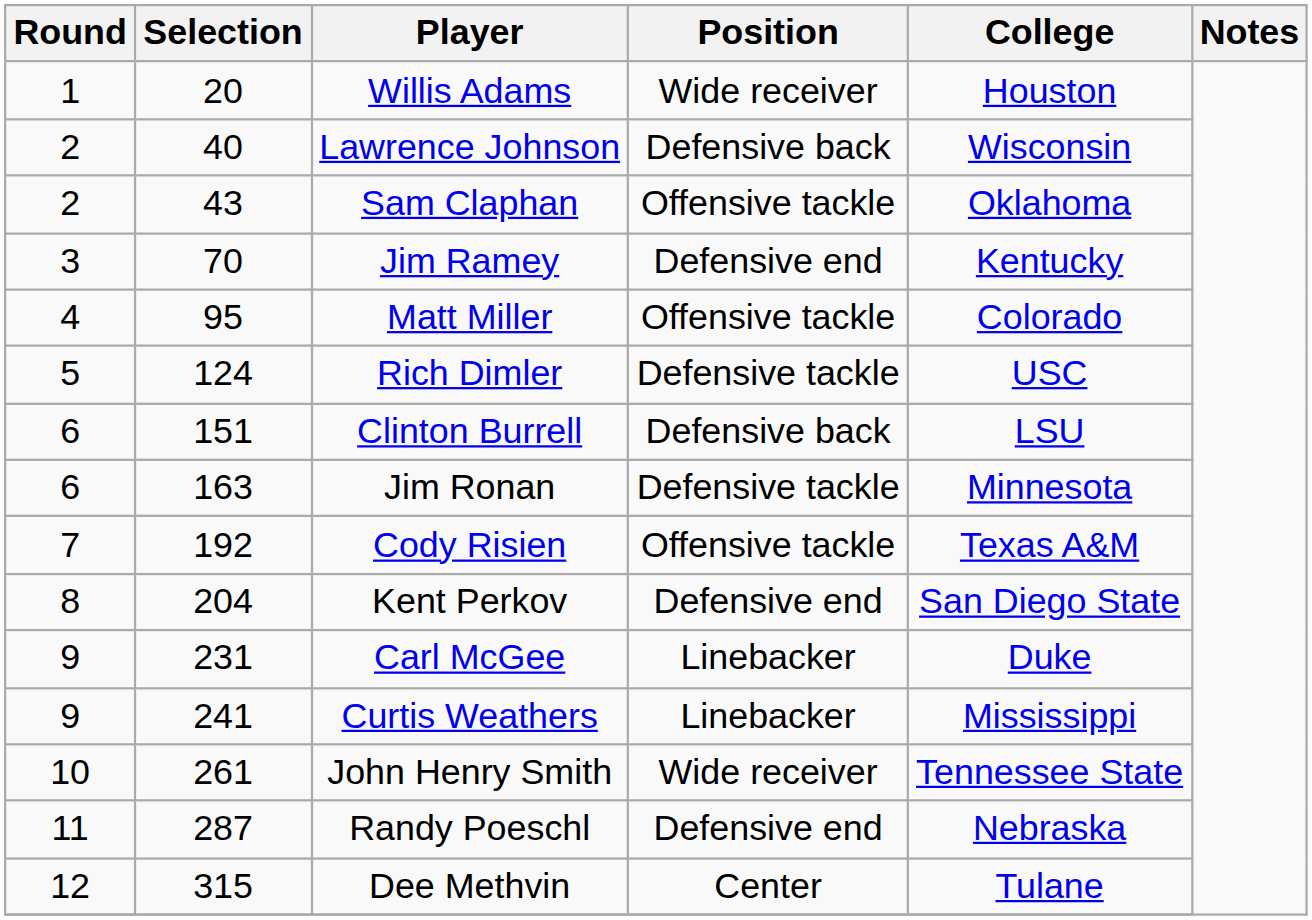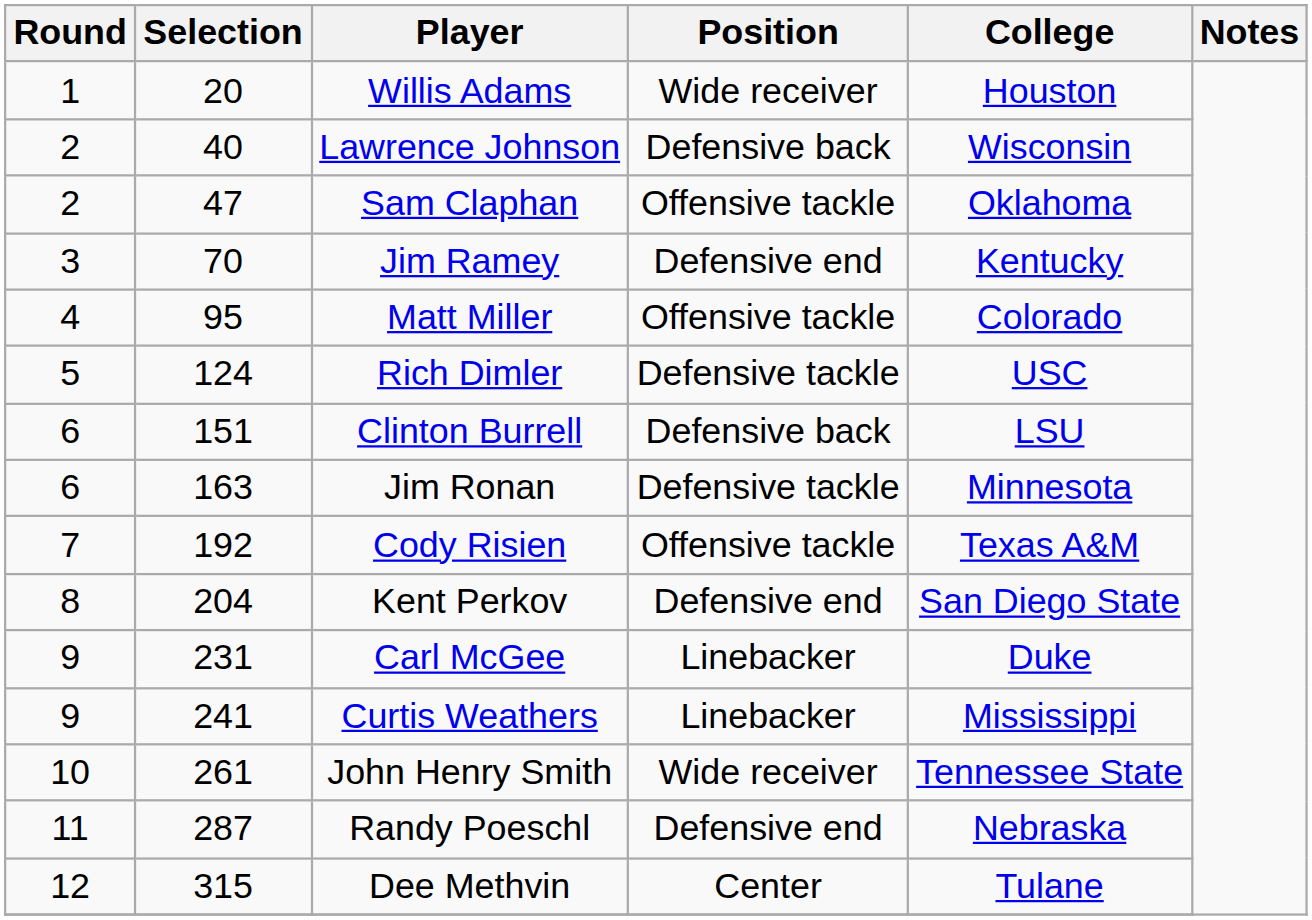 <table class="wikitable" style="text-align:center">
 <tr>
 <th>Round</th>
 <th>Selection</th>
 <th>Player</th>
 <th>Position</th>
 <th>College</th>
 <th>Notes</th>
 </tr>
 <tr>
 <td>1</td>
 <td>20</td>
 <td><a href='#'>Willis Adams</a></td>
 <td>Wide receiver</td>
 <td><a href='#'>Houston</a></td>
 </tr>
 <tr align="center" bgcolor="">
 <td>2</td>
 <td>40</td>
 <td><a href='#'>Lawrence Johnson</a></td>
 <td>Defensive back</td>
 <td><a href='#'>Wisconsin</a></td>
 </tr>
 <tr align="center" bgcolor="">
 <td>2</td>
-<td>43</td>
+<td>47</td>
 <td><a href='#'>Sam Claphan</a></td>
 <td>Offensive tackle</td>
 <td><a href='#'>Oklahoma</a></td>
 </tr>
 <tr align="center" bgcolor="">
 <td>3</td>
 <td>70</td>
 <td><a href='#'>Jim Ramey</a></td>
 <td>Defensive end</td>
 <td><a href='#'>Kentucky</a></td>
 </tr>
 <tr align="center" bgcolor="">
 <td>4</td>
 <td>95</td>
 <td><a href='#'>Matt Miller</a></td>
 <td>Offensive tackle</td>
 <td><a href='#'>Colorado</a></td>
 </tr>
 <tr align="center" bgcolor="">
 <td>5</td>
 <td>124</td>
 <td><a href='#'>Rich Dimler</a></td>
 <td>Defensive tackle</td>
 <td><a href='#'>USC</a></td>
 </tr>
 <tr align="center" bgcolor="">
 <td>6</td>
 <td>151</td>
 <td><a href='#'>Clinton Burrell</a></td>
 <td>Defensive back</td>
 <td><a href='#'>LSU</a></td>
 </tr>
 <tr align="center" bgcolor="">
 <td>6</td>
 <td>163</td>
 <td>Jim Ronan</td>
 <td>Defensive tackle</td>
 <td><a href='#'>Minnesota</a></td>
 </tr>
 <tr align="center" bgcolor="">
 <td>7</td>
 <td>192</td>
 <td><a href='#'>Cody Risien</a></td>
 <td>Offensive tackle</td>
 <td><a href='#'>Texas A&M</a></td>
 </tr>
 <tr align="center" bgcolor="">
 <td>8</td>
 <td>204</td>
 <td>Kent Perkov</td>
 <td>Defensive end</td>
 <td><a href='#'>San Diego State</a></td>
 </tr>
 <tr align="center" bgcolor="">
 <td>9</td>
 <td>231</td>
 <td><a href='#'>Carl McGee</a></td>
 <td>Linebacker</td>
 <td><a href='#'>Duke</a></td>
 </tr>
 <tr align="center" bgcolor="">
 <td>9</td>
 <td>241</td>
 <td><a href='#'>Curtis Weathers</a></td>
 <td>Linebacker</td>
 <td><a href='#'>Mississippi</a></td>
 </tr>
 <tr align="center" bgcolor="">
 <td>10</td>
 <td>261</td>
 <td>John Henry Smith</td>
 <td>Wide receiver</td>
 <td><a href='#'>Tennessee State</a></td>
 </tr>
 <tr align="center" bgcolor="">
 <td>11</td>
 <td>287</td>
 <td>Randy Poeschl</td>
 <td>Defensive end</td>
 <td><a href='#'>Nebraska</a></td>
 </tr>
 <tr align="center" bgcolor="">
 <td>12</td>
 <td>315</td>
 <td>Dee Methvin</td>
 <td>Center</td>
 <td><a href='#'>Tulane</a></td>
 </tr>
 <tr align="center" bgcolor="">
 </tr>
 </table>
